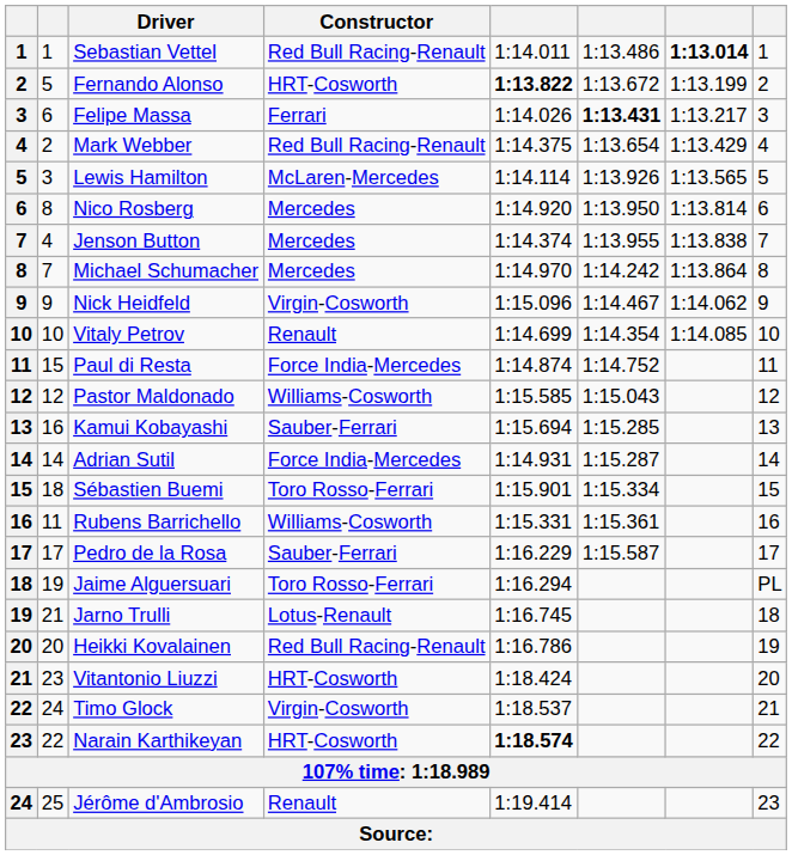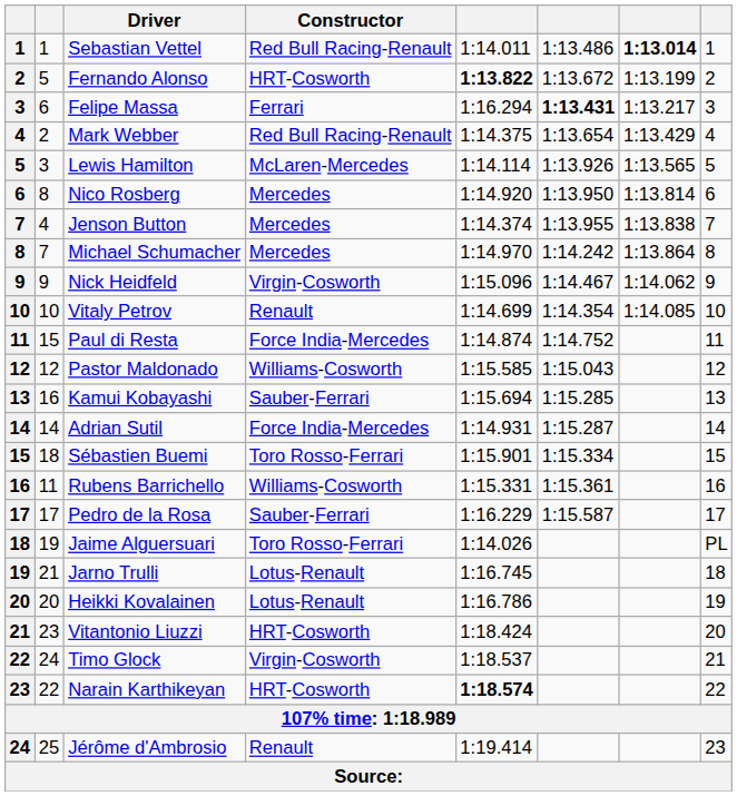 <table class= "wikitable sortable" style="font-size:85%">
 <tr>
 <th scope="col"></th>
 <th scope="col"></th>
 <th scope="col">Driver</th>
 <th scope="col">Constructor</th>
 <th scope="col"></th>
 <th scope="col"></th>
 <th scope="col"></th>
 <th scope="col"></th>
 </tr>
 <tr>
 <th scope="row">1</th>
 <td>1</td>
 <td data-sort-value="vet"> <a href='#'>Sebastian Vettel</a></td>
 <td><a href='#'>Red Bull Racing</a>-<a href='#'>Renault</a></td>
 <td>1:14.011</td>
 <td>1:13.486</td>
 <td><strong>1:13.014</strong></td>
 <td>1</td>
 </tr>
 <tr>
 <th scope="row">2</th>
 <td>5</td>
 <td data-sort-value="alo"> <a href='#'>Fernando Alonso</a></td>
 <td><a href='#'>HRT</a>-<a href='#'>Cosworth</a></td>
 <td><strong>1:13.822</strong></td>
 <td>1:13.672</td>
 <td>1:13.199</td>
 <td>2</td>
 </tr>
 <tr>
 <th scope="row">3</th>
 <td>6</td>
 <td data-sort-value="mas"> <a href='#'>Felipe Massa</a></td>
 <td><a href='#'>Ferrari</a></td>
-<td>1:14.026</td>
+<td>1:16.294</td>
 <td><strong>1:13.431</strong></td>
 <td>1:13.217</td>
 <td>3</td>
 </tr>
 <tr>
 <th scope="row">4</th>
 <td>2</td>
 <td data-sort-value="web"> <a href='#'>Mark Webber</a></td>
 <td><a href='#'>Red Bull Racing</a>-<a href='#'>Renault</a></td>
 <td>1:14.375</td>
 <td>1:13.654</td>
 <td>1:13.429</td>
 <td>4</td>
 </tr>
 <tr>
 <th scope="row">5</th>
 <td>3</td>
 <td data-sort-value="ham"> <a href='#'>Lewis Hamilton</a></td>
 <td><a href='#'>McLaren</a>-<a href='#'>Mercedes</a></td>
 <td>1:14.114</td>
 <td>1:13.926</td>
 <td>1:13.565</td>
 <td>5</td>
 </tr>
 <tr>
 <th scope="row">6</th>
 <td>8</td>
 <td data-sort-value="ros"> <a href='#'>Nico Rosberg</a></td>
 <td><a href='#'>Mercedes</a></td>
 <td>1:14.920</td>
 <td>1:13.950</td>
 <td>1:13.814</td>
 <td>6</td>
 </tr>
 <tr>
 <th scope="row">7</th>
 <td>4</td>
 <td data-sort-value="but"> <a href='#'>Jenson Button</a></td>
 <td><a href='#'>Mercedes</a></td>
 <td>1:14.374</td>
 <td>1:13.955</td>
 <td>1:13.838</td>
 <td>7</td>
 </tr>
 <tr>
 <th scope="row">8</th>
 <td>7</td>
 <td data-sort-value="sch"> <a href='#'>Michael Schumacher</a></td>
 <td><a href='#'>Mercedes</a></td>
 <td>1:14.970</td>
 <td>1:14.242</td>
 <td>1:13.864</td>
 <td>8</td>
 </tr>
 <tr>
 <th scope="row">9</th>
 <td>9</td>
 <td data-sort-value="hei"> <a href='#'>Nick Heidfeld</a></td>
 <td><a href='#'>Virgin</a>-<a href='#'>Cosworth</a></td>
 <td>1:15.096</td>
 <td>1:14.467</td>
 <td>1:14.062</td>
 <td>9</td>
 </tr>
 <tr>
 <th scope="row">10</th>
 <td>10</td>
 <td data-sort-value="pet"> <a href='#'>Vitaly Petrov</a></td>
 <td><a href='#'>Renault</a></td>
 <td>1:14.699</td>
 <td>1:14.354</td>
 <td>1:14.085</td>
 <td>10</td>
 </tr>
 <tr>
 <th scope="row">11</th>
 <td>15</td>
 <td data-sort-value="di r"> <a href='#'>Paul di Resta</a></td>
 <td><a href='#'>Force India</a>-<a href='#'>Mercedes</a></td>
 <td>1:14.874</td>
 <td>1:14.752</td>
 <td></td>
 <td>11</td>
 </tr>
 <tr>
 <th scope="row">12</th>
 <td>12</td>
 <td data-sort-value="mal"> <a href='#'>Pastor Maldonado</a></td>
 <td><a href='#'>Williams</a>-<a href='#'>Cosworth</a></td>
 <td>1:15.585</td>
 <td>1:15.043</td>
 <td></td>
 <td>12</td>
 </tr>
 <tr>
 <th scope="row">13</th>
 <td>16</td>
 <td data-sort-value="kob"> <a href='#'>Kamui Kobayashi</a></td>
 <td><a href='#'>Sauber</a>-<a href='#'>Ferrari</a></td>
 <td>1:15.694</td>
 <td>1:15.285</td>
 <td></td>
 <td>13</td>
 </tr>
 <tr>
 <th scope="row">14</th>
 <td>14</td>
 <td data-sort-value="sut"> <a href='#'>Adrian Sutil</a></td>
 <td><a href='#'>Force India</a>-<a href='#'>Mercedes</a></td>
 <td>1:14.931</td>
 <td>1:15.287</td>
 <td></td>
 <td>14</td>
 </tr>
 <tr>
 <th scope="row">15</th>
 <td>18</td>
 <td data-sort-value="bue"> <a href='#'>Sébastien Buemi</a></td>
 <td><a href='#'>Toro Rosso</a>-<a href='#'>Ferrari</a></td>
 <td>1:15.901</td>
 <td>1:15.334</td>
 <td></td>
 <td>15</td>
 </tr>
 <tr>
 <th scope="row">16</th>
 <td>11</td>
 <td data-sort-value="bar"> <a href='#'>Rubens Barrichello</a></td>
 <td><a href='#'>Williams</a>-<a href='#'>Cosworth</a></td>
 <td>1:15.331</td>
 <td>1:15.361</td>
 <td></td>
 <td>16</td>
 </tr>
 <tr>
 <th scope="row">17</th>
 <td>17</td>
 <td data-sort-value="de l"> <a href='#'>Pedro de la Rosa</a></td>
 <td><a href='#'>Sauber</a>-<a href='#'>Ferrari</a></td>
 <td>1:16.229</td>
 <td>1:15.587</td>
 <td></td>
 <td>17</td>
 </tr>
 <tr>
 <th scope="row">18</th>
 <td>19</td>
 <td data-sort-value="alg"> <a href='#'>Jaime Alguersuari</a></td>
 <td><a href='#'>Toro Rosso</a>-<a href='#'>Ferrari</a></td>
-<td>1:16.294</td>
+<td>1:14.026</td>
 <td></td>
 <td></td>
 <td data-sort-value="24">PL</td>
 </tr>
 <tr>
 <th scope="row">19</th>
 <td>21</td>
 <td data-sort-value="tru"> <a href='#'>Jarno Trulli</a></td>
 <td><a href='#'>Lotus</a>-<a href='#'>Renault</a></td>
 <td>1:16.745</td>
 <td></td>
 <td></td>
 <td>18</td>
 </tr>
 <tr>
 <th scope="row">20</th>
 <td>20</td>
 <td data-sort-value="kov"> <a href='#'>Heikki Kovalainen</a></td>
-<td><a href='#'>Red Bull Racing</a>-<a href='#'>Renault</a></td>
+<td><a href='#'>Lotus</a>-<a href='#'>Renault</a></td>
 <td>1:16.786</td>
 <td></td>
 <td></td>
 <td>19</td>
 </tr>
 <tr>
 <th scope="row">21</th>
 <td>23</td>
 <td data-sort-value="liu"> <a href='#'>Vitantonio Liuzzi</a></td>
 <td><a href='#'>HRT</a>-<a href='#'>Cosworth</a></td>
 <td>1:18.424</td>
 <td></td>
 <td></td>
 <td>20</td>
 </tr>
 <tr>
 <th scope="row">22</th>
 <td>24</td>
 <td data-sort-value="glo"> <a href='#'>Timo Glock</a></td>
 <td><a href='#'>Virgin</a>-<a href='#'>Cosworth</a></td>
 <td>1:18.537</td>
 <td></td>
 <td></td>
 <td>21</td>
 </tr>
 <tr>
 <th scope="row">23</th>
 <td>22</td>
 <td data-sort-value="kar"> <a href='#'>Narain Karthikeyan</a></td>
 <td><a href='#'>HRT</a>-<a href='#'>Cosworth</a></td>
 <td><strong>1:18.574</strong></td>
 <td></td>
 <td></td>
 <td>22</td>
 </tr>
 <tr class="sortbottom">
 <th colspan=8><a href='#'>107% time</a>: 1:18.989</th>
 </tr>
 <tr>
 <th scope="row">24</th>
 <td>25</td>
 <td data-sort-value="dam"> <a href='#'>Jérôme d'Ambrosio</a></td>
 <td><a href='#'>Renault</a></td>
 <td>1:19.414</td>
 <td></td>
 <td></td>
 <td>23</td>
 </tr>
 <tr>
 <th colspan="8">Source:</th>
 </tr>
 </table>
